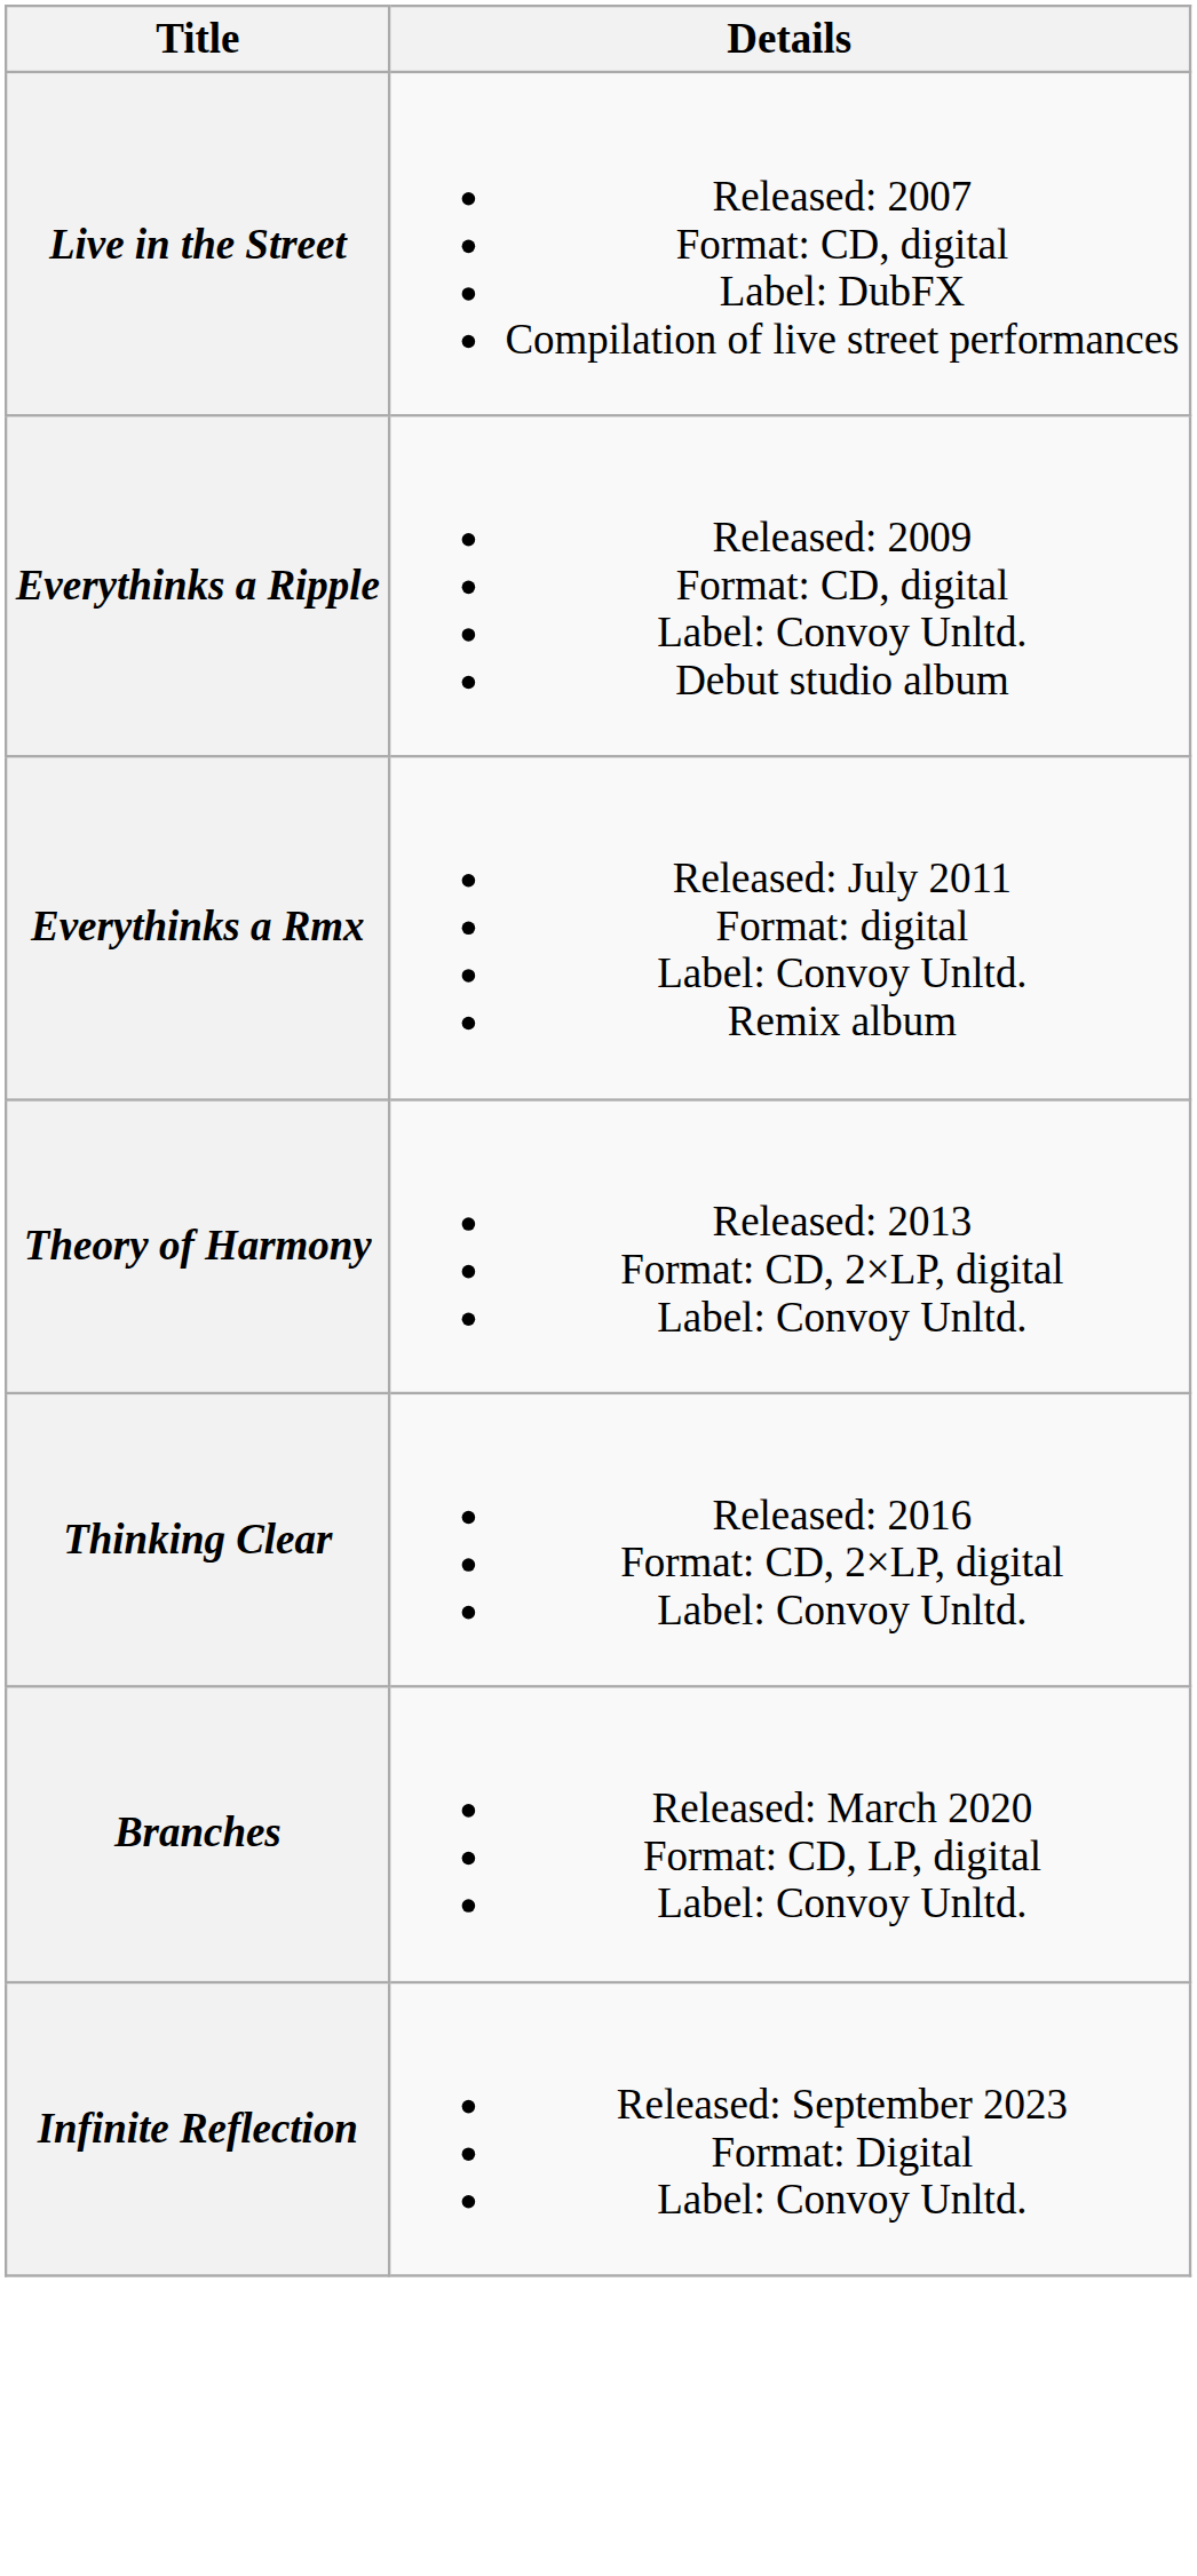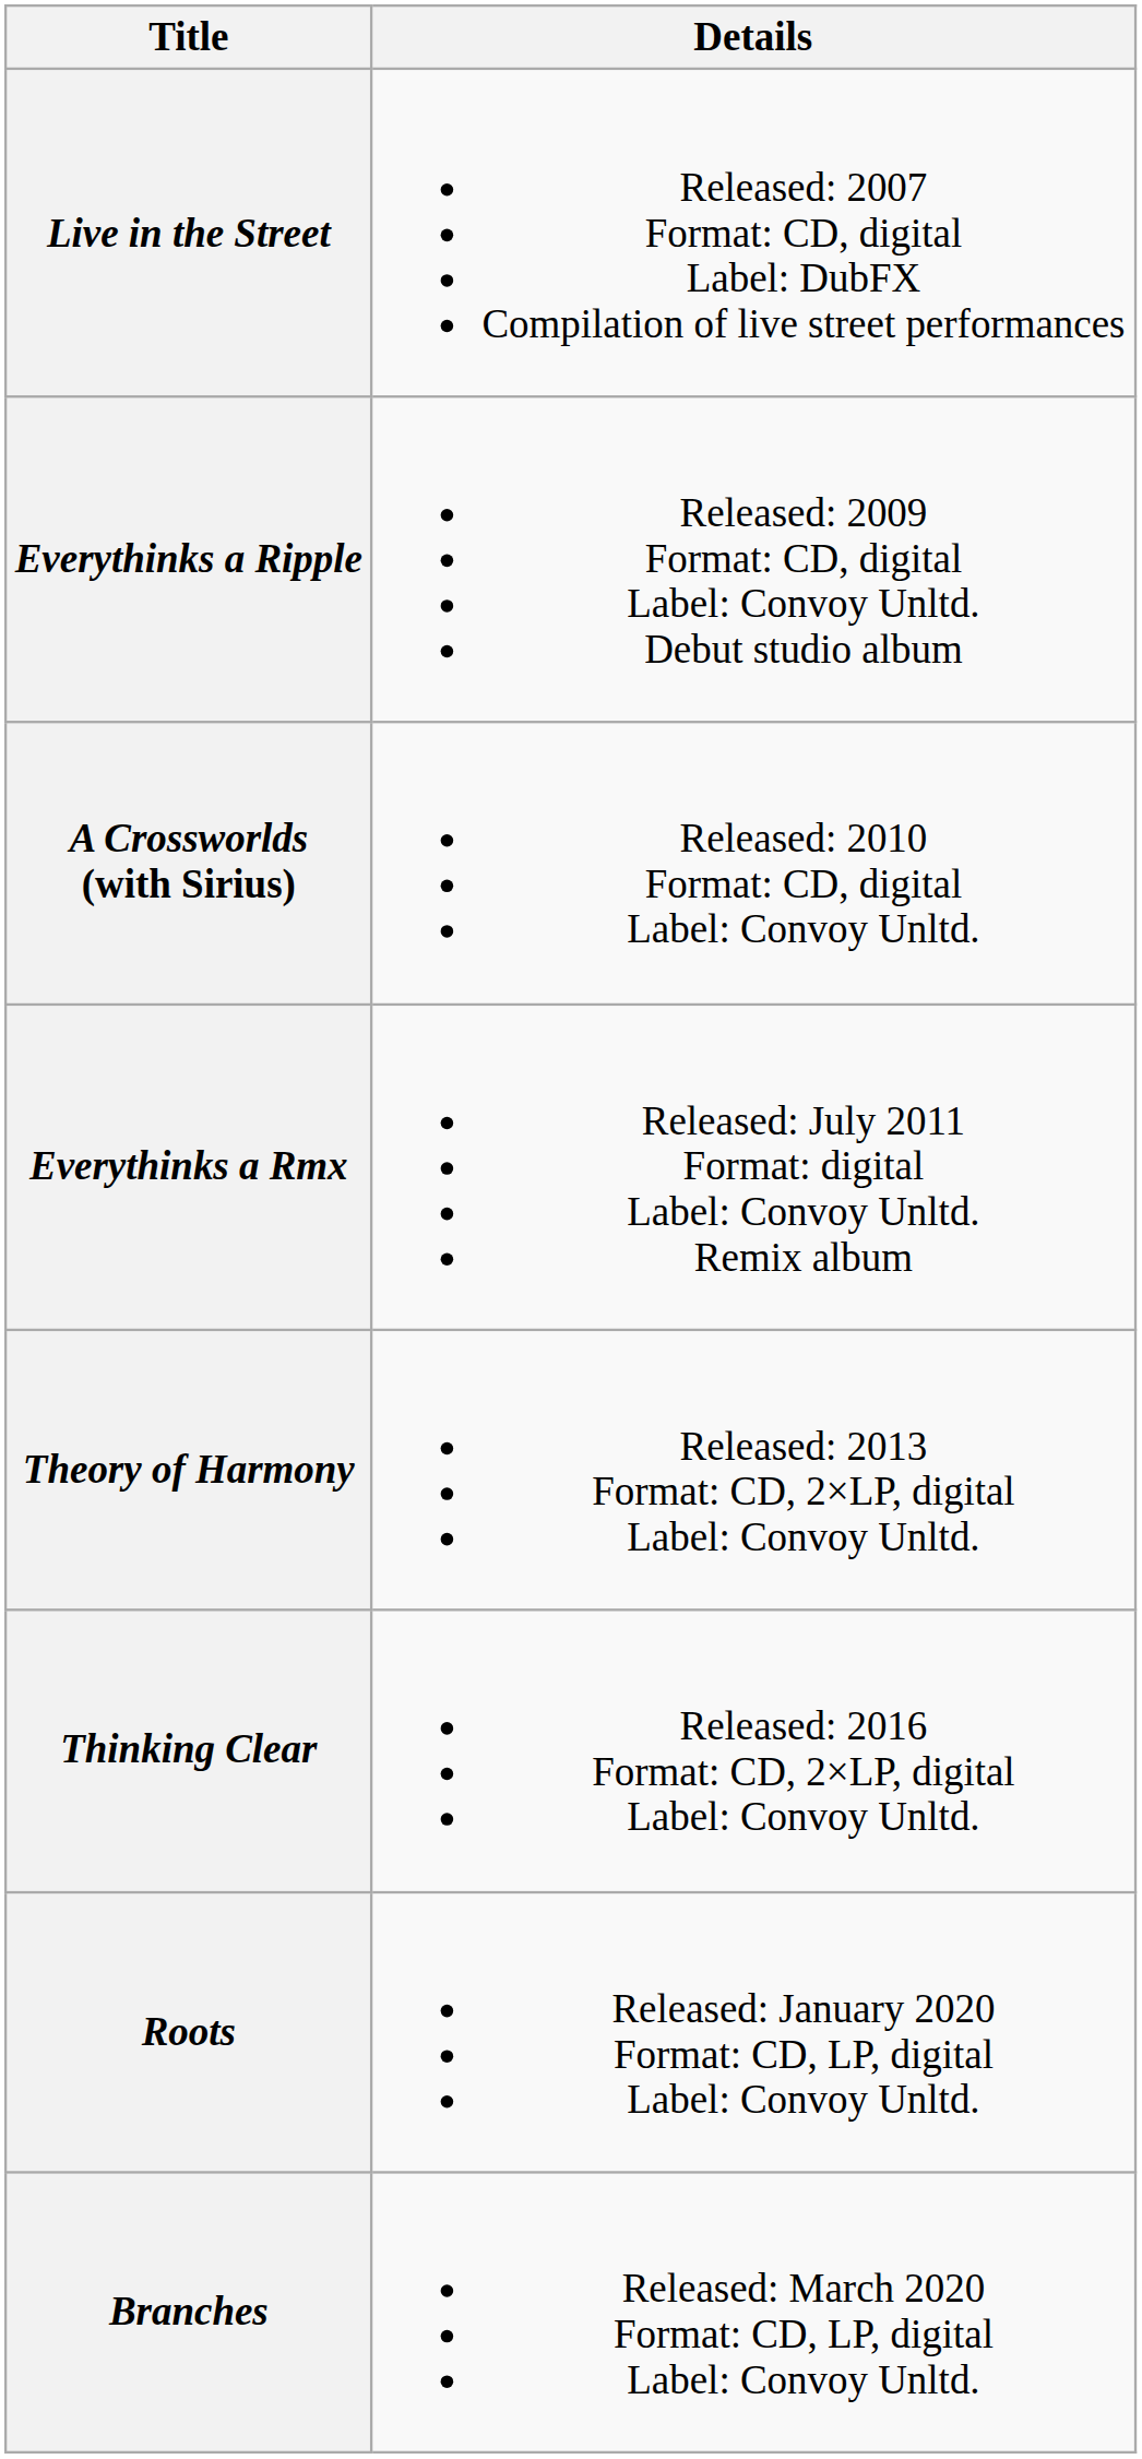 <table class="wikitable plainrowheaders" style="text-align:center;" border="1">
 <tr>
 <th>Title</th>
 <th>Details</th>
 </tr>
 <tr>
 <th scope="row"><em>Live in the Street</em></th>
 <td><br><ul><li>Released: 2007</li><li>Format: CD, digital</li><li>Label: DubFX</li><li>Compilation of live street performances</li></ul></td>
 </tr>
 <tr>
 <th scope="row"><em>Everythinks a Ripple</em></th>
 <td><br><ul><li>Released: 2009</li><li>Format: CD, digital</li><li>Label: Convoy Unltd.</li><li>Debut studio album</li></ul></td>
 </tr>
 <tr>
+<th scope="row"><em>A Crossworlds</em> <br> (with Sirius)</th>
+<td><br><ul><li>Released: 2010</li><li>Format: CD, digital</li><li>Label: Convoy Unltd.</li></ul></td>
+</tr>
+<tr>
 <th scope="row"><em>Everythinks a Rmx</em></th>
 <td><br><ul><li>Released: July 2011</li><li>Format: digital</li><li>Label: Convoy Unltd.</li><li>Remix album</li></ul></td>
 </tr>
 <tr>
 <th scope="row"><em>Theory of Harmony</em></th>
 <td><br><ul><li>Released: 2013</li><li>Format: CD, 2×LP, digital</li><li>Label: Convoy Unltd.</li></ul></td>
 </tr>
 <tr>
 <th scope="row"><em>Thinking Clear</em></th>
 <td><br><ul><li>Released: 2016</li><li>Format: CD, 2×LP, digital</li><li>Label: Convoy Unltd.</li></ul></td>
 </tr>
 <tr>
+<th scope="row"><em>Roots</em></th>
+<td><br><ul><li>Released: January 2020</li><li>Format: CD, LP, digital</li><li>Label: Convoy Unltd.</li></ul></td>
+</tr>
+<tr>
 <th scope="row"><em>Branches</em></th>
 <td><br><ul><li>Released: March 2020</li><li>Format: CD, LP, digital</li><li>Label: Convoy Unltd.</li></ul></td>
 </tr>
-<tr>
-<th scope="row"><em>Infinite Reflection</em></th>
-<td><br><ul><li>Released: September 2023</li><li>Format: Digital</li><li>Label: Convoy Unltd.</li></ul></td>
-</tr>
 </table>
